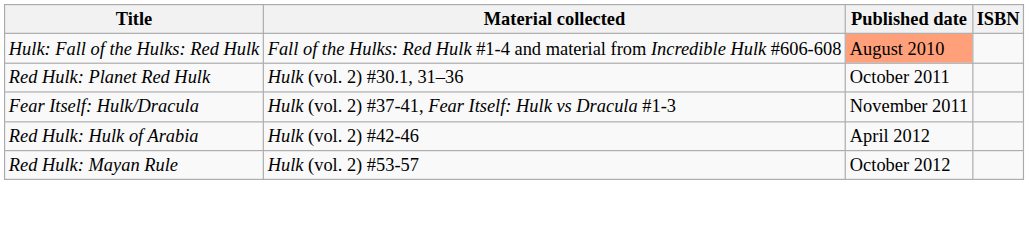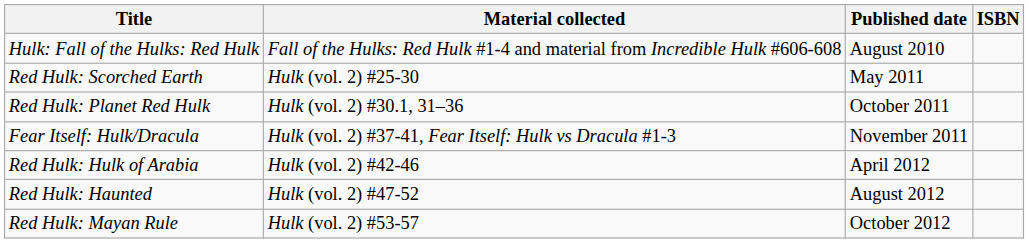 <table class="wikitable">
 <tr>
 <th>Title</th>
 <th>Material collected</th>
 <th>Published date</th>
 <th>ISBN</th>
 </tr>
 <tr>
 <td><em>Hulk: Fall of the Hulks: Red Hulk</em></td>
 <td><em>Fall of the Hulks: Red Hulk</em> #1-4 and material from <em>Incredible Hulk</em> #606-608</td>
-<td style="background: lightsalmon;">August 2010</td>
+<td>August 2010</td>
+<td></td>
+</tr>
+<tr>
+<td><em>Red Hulk: Scorched Earth</em></td>
+<td><em>Hulk</em> (vol. 2) #25-30</td>
+<td>May 2011</td>
 <td></td>
 </tr>
 <tr>
 <td><em>Red Hulk: Planet Red Hulk</em></td>
 <td><em>Hulk</em> (vol. 2) #30.1, 31–36</td>
 <td>October 2011</td>
 <td></td>
 </tr>
 <tr>
 <td><em>Fear Itself: Hulk/Dracula</em></td>
 <td><em>Hulk</em> (vol. 2) #37-41, <em>Fear Itself: Hulk vs Dracula</em> #1-3</td>
 <td>November 2011</td>
 <td></td>
 </tr>
 <tr>
 <td><em>Red Hulk: Hulk of Arabia</em></td>
 <td><em>Hulk</em> (vol. 2) #42-46</td>
 <td>April 2012</td>
 <td></td>
 </tr>
 <tr>
+<td><em>Red Hulk: Haunted</em></td>
+<td><em>Hulk</em> (vol. 2) #47-52</td>
+<td>August 2012</td>
+<td></td>
+</tr>
+<tr>
 <td><em>Red Hulk: Mayan Rule</em></td>
 <td><em>Hulk</em> (vol. 2) #53-57</td>
 <td>October 2012</td>
 <td></td>
 </tr>
 </table>
